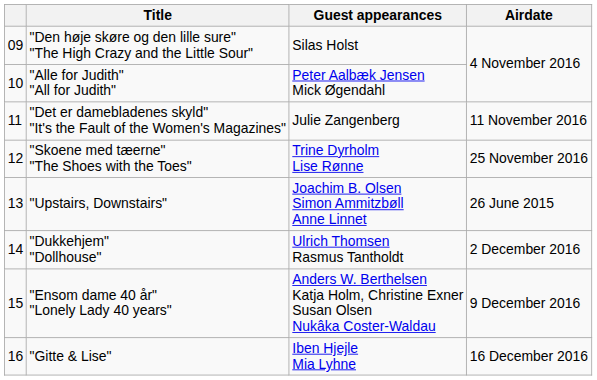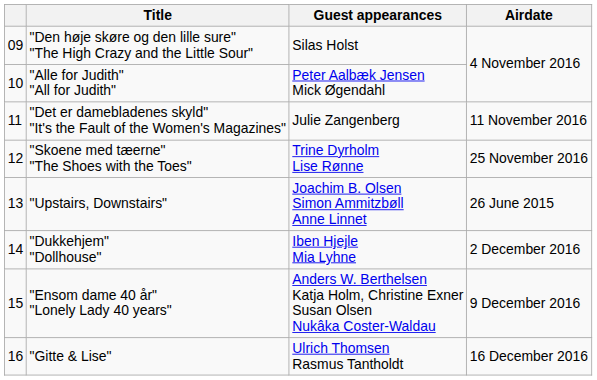 <table class="wikitable">
 <tr>
 <th></th>
 <th>Title</th>
 <th>Guest appearances</th>
 <th>Airdate</th>
 </tr>
 <tr>
 <td>09</td>
 <td>"Den høje skøre og den lille sure"<br>"The High Crazy and the Little Sour"</td>
 <td>Silas Holst</td>
 <td rowspan="2">4 November 2016</td>
 </tr>
 <tr>
 <td>10</td>
 <td>"Alle for Judith"<br>"All for Judith"</td>
 <td><a href='#'>Peter Aalbæk Jensen</a><br>Mick Øgendahl</td>
 </tr>
 <tr>
 <td>11</td>
 <td>"Det er damebladenes skyld"<br>"It's the Fault of the Women's Magazines"</td>
 <td>Julie Zangenberg</td>
 <td>11 November 2016</td>
 </tr>
 <tr>
 <td>12</td>
 <td>"Skoene med tæerne"<br>"The Shoes with the Toes"</td>
 <td><a href='#'>Trine Dyrholm</a><br><a href='#'>Lise Rønne</a></td>
 <td>25 November 2016</td>
 </tr>
 <tr>
 <td>13</td>
 <td>"Upstairs, Downstairs"</td>
 <td><a href='#'>Joachim B. Olsen</a><br><a href='#'>Simon Ammitzbøll</a><br><a href='#'>Anne Linnet</a></td>
 <td>26 June 2015</td>
 </tr>
 <tr>
 <td>14</td>
 <td>"Dukkehjem"<br>"Dollhouse"</td>
-<td><a href='#'>Ulrich Thomsen</a><br>Rasmus Tantholdt</td>
+<td><a href='#'>Iben Hjejle</a><br><a href='#'>Mia Lyhne</a></td>
 <td>2 December 2016</td>
 </tr>
 <tr>
 <td>15</td>
 <td>"Ensom dame 40 år"<br>"Lonely Lady 40 years"</td>
 <td><a href='#'>Anders W. Berthelsen</a><br>Katja Holm, Christine Exner<br>Susan Olsen<br><a href='#'>Nukâka Coster-Waldau</a></td>
 <td>9 December 2016</td>
 </tr>
 <tr>
 <td>16</td>
 <td>"Gitte & Lise"</td>
-<td><a href='#'>Iben Hjejle</a><br><a href='#'>Mia Lyhne</a></td>
+<td><a href='#'>Ulrich Thomsen</a><br>Rasmus Tantholdt</td>
 <td>16 December 2016</td>
 </tr>
 </table>
